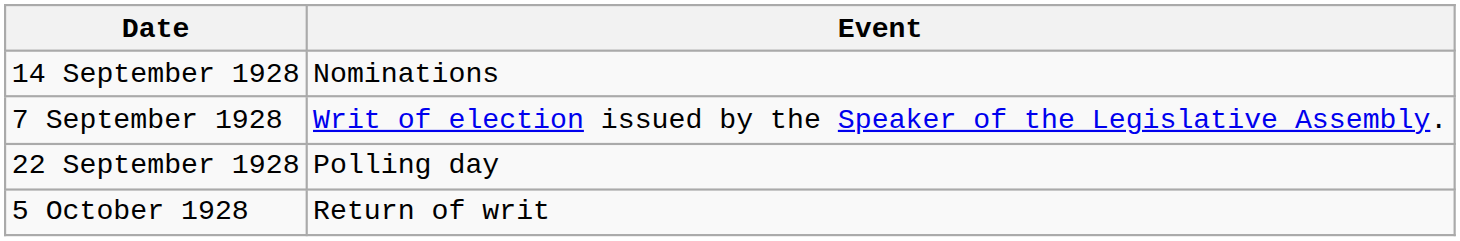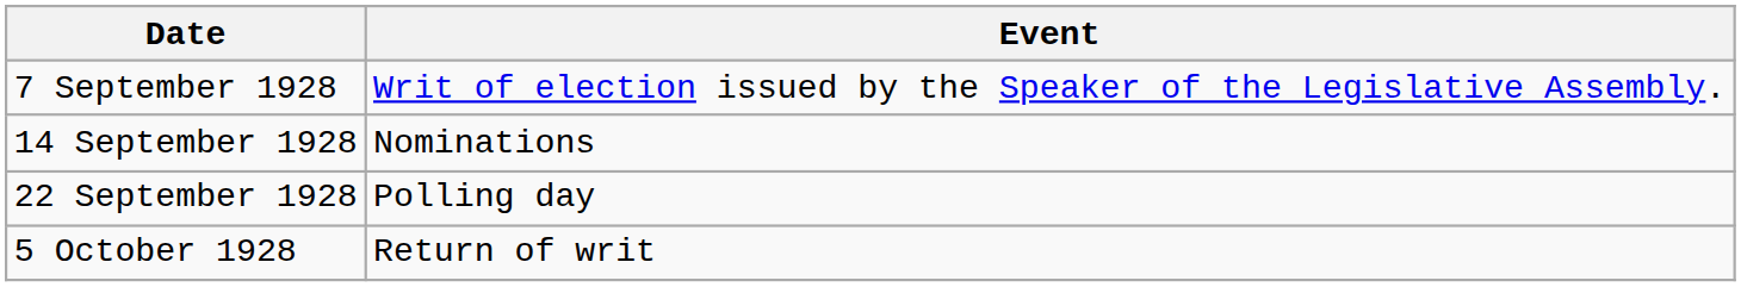 <table class="wikitable">
 <tr>
 <th>Date</th>
 <th>Event</th>
 </tr>
 <tr>
+<td>7 September 1928</td>
+<td><a href='#'>Writ of election</a> issued by the <a href='#'>Speaker of the Legislative Assembly</a>.</td>
+</tr>
+<tr>
 <td>14 September 1928</td>
 <td>Nominations</td>
-</tr>
-<tr>
-<td>7 September 1928</td>
-<td><a href='#'>Writ of election</a> issued by the <a href='#'>Speaker of the Legislative Assembly</a>.</td>
 </tr>
 <tr>
 <td>22 September 1928</td>
 <td>Polling day</td>
 </tr>
 <tr>
 <td>5 October 1928</td>
 <td>Return of writ</td>
 </tr>
 </table>
